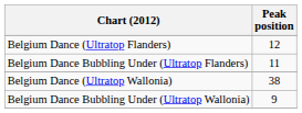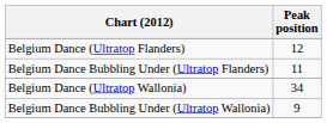 <table class="wikitable sortable">
 <tr>
 <th>Chart (2012)</th>
 <th>Peak<br>position</th>
 </tr>
 <tr>
 </tr>
 <tr>
 <td>Belgium Dance (<a href='#'>Ultratop</a> Flanders)</td>
 <td align=center>12</td>
 </tr>
 <tr>
 <td>Belgium Dance Bubbling Under (<a href='#'>Ultratop</a> Flanders)</td>
 <td align=center>11</td>
 </tr>
 <tr>
 </tr>
 <tr>
 <td>Belgium Dance (<a href='#'>Ultratop</a> Wallonia)</td>
-<td align=center>38</td>
+<td align=center>34</td>
 </tr>
 <tr>
 <td>Belgium Dance Bubbling Under (<a href='#'>Ultratop</a> Wallonia)</td>
 <td align=center>9</td>
 </tr>
 <tr>
 </tr>
 <tr>
 </tr>
 <tr>
 </tr>
 <tr>
 </tr>
 </table>
